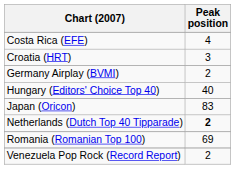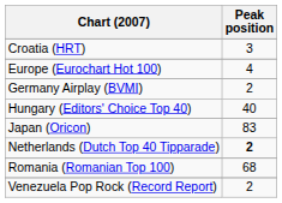 <table class="wikitable sortable">
 <tr>
 <th>Chart (2007)</th>
 <th>Peak<br>position</th>
 </tr>
 <tr>
 </tr>
 <tr>
 </tr>
 <tr>
 </tr>
 <tr>
 </tr>
 <tr>
 </tr>
 <tr>
 </tr>
 <tr>
 </tr>
 <tr>
 </tr>
 <tr>
 </tr>
 <tr>
-<td>Costa Rica (<a href='#'>EFE</a>)</td>
-<td style="text-align:center;">4</td>
-</tr>
-<tr>
 <td>Croatia (<a href='#'>HRT</a>)</td>
 <td style="text-align:center;">3</td>
 </tr>
 <tr>
 </tr>
 <tr>
+</tr>
+<tr>
+<td>Europe (<a href='#'>Eurochart Hot 100</a>)</td>
+<td style="text-align:center;">4</td>
 </tr>
 <tr>
 </tr>
 <tr>
 </tr>
 <tr>
 <td>Germany Airplay (<a href='#'>BVMI</a>)</td>
 <td style="text-align:center;">2</td>
 </tr>
 <tr>
 <td>Hungary (<a href='#'>Editors' Choice Top 40</a>)</td>
 <td style="text-align:center;">40</td>
 </tr>
 <tr>
 </tr>
 <tr>
 </tr>
 <tr>
 <td>Japan (<a href='#'>Oricon</a>)</td>
 <td style="text-align:center;">83</td>
 </tr>
 <tr>
 <td>Netherlands (<a href='#'>Dutch Top 40 Tipparade</a>)</td>
 <td style="text-align:center;"><strong>2</strong></td>
 </tr>
 <tr>
 </tr>
 <tr>
 </tr>
 <tr>
 <td>Romania (<a href='#'>Romanian Top 100</a>)</td>
-<td style="text-align:center;">69</td>
+<td style="text-align:center;">68</td>
 </tr>
 <tr>
 </tr>
 <tr>
 </tr>
 <tr>
 </tr>
 <tr>
 </tr>
 <tr>
 </tr>
 <tr>
 </tr>
 <tr>
 </tr>
 <tr>
 </tr>
 <tr>
 </tr>
 <tr>
 <td>Venezuela Pop Rock (<a href='#'>Record Report</a>)</td>
 <td style="text-align:center;">2</td>
 </tr>
 </table>
